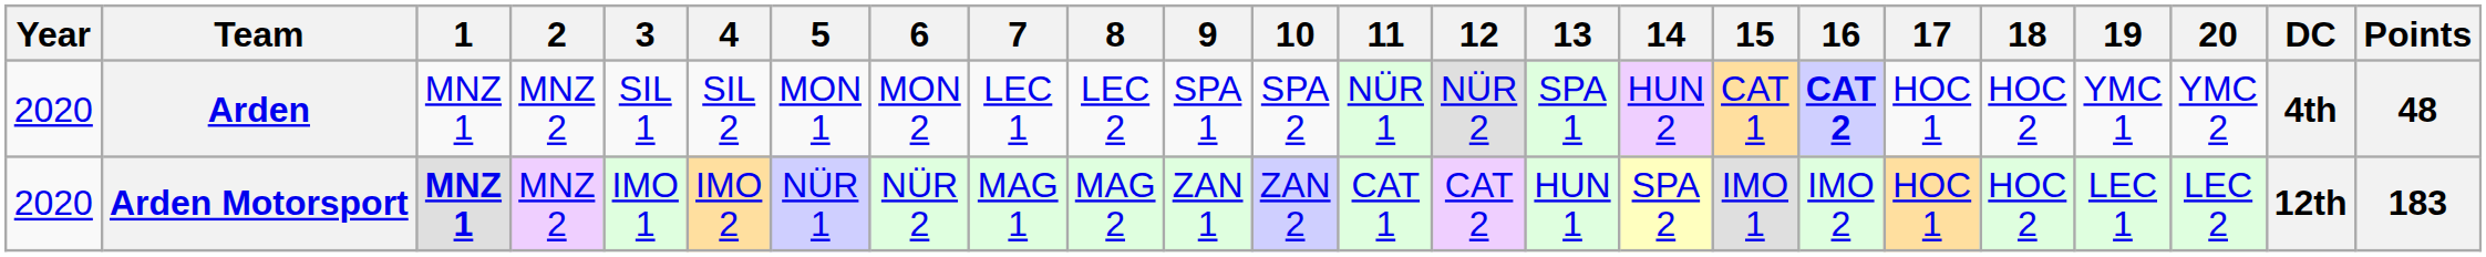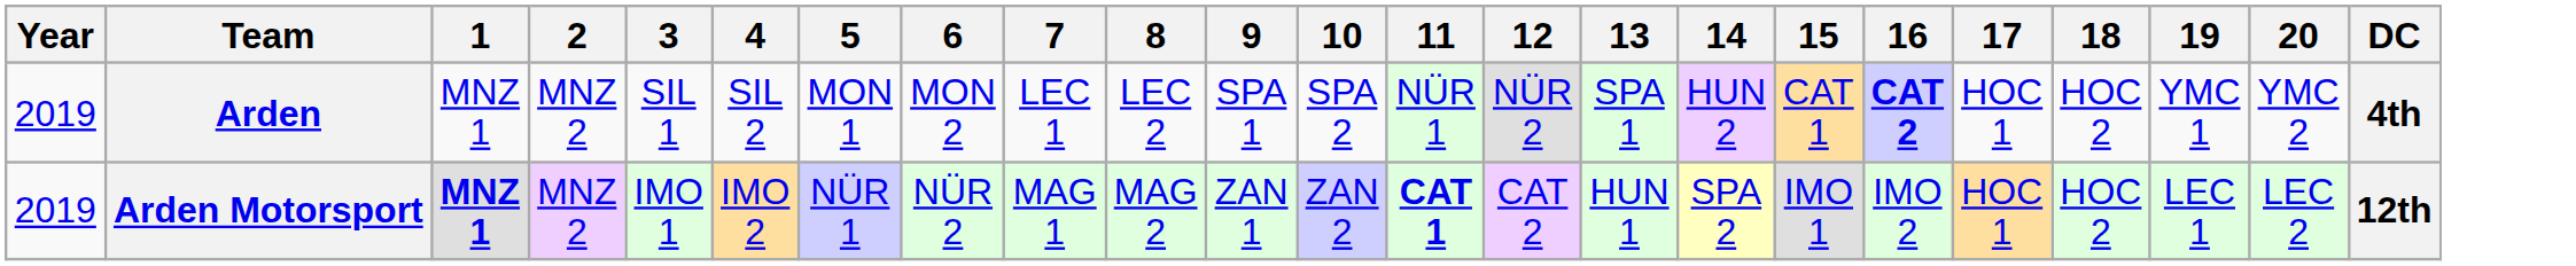 <table class="wikitable" style="text-align:center; font-size:85%">
 <tr>
 <th>Year</th>
 <th>Team</th>
 <th>1</th>
 <th>2</th>
 <th>3</th>
 <th>4</th>
 <th>5</th>
 <th>6</th>
 <th>7</th>
 <th>8</th>
 <th>9</th>
 <th>10</th>
 <th>11</th>
 <th>12</th>
 <th>13</th>
 <th>14</th>
 <th>15</th>
 <th>16</th>
 <th>17</th>
 <th>18</th>
 <th>19</th>
 <th>20</th>
 <th>DC</th>
-<th>Points</th>
 </tr>
 <tr>
-<td><a href='#'>2020</a></td>
+<td><a href='#'>2019</a></td>
 <th nowrap><a href='#'>Arden</a></th>
 <td style="background:#;"><a href='#'>MNZ<br>1</a></td>
 <td style="background:#;"><a href='#'>MNZ<br>2</a></td>
 <td style="background:#;"><a href='#'>SIL<br>1</a></td>
 <td style="background:#;"><a href='#'>SIL<br>2</a></td>
 <td style="background:#;"><a href='#'>MON<br>1</a></td>
 <td style="background:#;"><a href='#'>MON<br>2</a></td>
 <td style="background:#;"><a href='#'>LEC<br>1</a></td>
 <td style="background:#;"><a href='#'>LEC<br>2</a></td>
 <td style="background:#;"><a href='#'>SPA<br>1</a></td>
 <td style="background:#;"><a href='#'>SPA<br>2</a></td>
 <td style="background:#dfffdf;"><a href='#'>NÜR<br>1</a><br></td>
 <td style="background:#dfdfdf;"><a href='#'>NÜR<br>2</a><br></td>
 <td style="background:#dfffdf;"><a href='#'>SPA<br>1</a><br></td>
 <td style="background:#efcfff;"><a href='#'>HUN<br>2</a><br></td>
 <td style="background:#ffdf9f;"><a href='#'>CAT<br>1</a><br></td>
 <td style="background:#cfcfff;"><strong><a href='#'>CAT<br>2</a><br></strong></td>
 <td style="background:#;"><a href='#'>HOC<br>1</a></td>
 <td style="background:#;"><a href='#'>HOC<br>2</a></td>
 <td style="background:#;"><a href='#'>YMC<br>1</a></td>
 <td style="background:#;"><a href='#'>YMC<br>2</a></td>
 <th>4th</th>
-<th>48</th>
 </tr>
 <tr>
-<td><a href='#'>2020</a></td>
+<td><a href='#'>2019</a></td>
 <th nowrap><a href='#'>Arden Motorsport</a></th>
 <td style="background:#dfdfdf;"><strong><a href='#'>MNZ<br>1</a></strong><br></td>
 <td style="background:#efcfff;"><a href='#'>MNZ<br>2</a><br></td>
 <td style="background:#dfffdf;"><a href='#'>IMO<br>1</a><br></td>
 <td style="background:#ffdf9f;"><a href='#'>IMO<br>2</a><br></td>
 <td style="background:#cfcfff;"><a href='#'>NÜR<br>1</a><br></td>
 <td style="background:#dfffdf;"><a href='#'>NÜR<br>2</a><br></td>
 <td style="background:#dfffdf;"><a href='#'>MAG<br>1</a><br></td>
 <td style="background:#dfffdf;"><a href='#'>MAG<br>2</a><br></td>
 <td style="background:#dfffdf;"><a href='#'>ZAN<br>1</a><br></td>
 <td style="background:#cfcfff;"><a href='#'>ZAN<br>2</a><br></td>
-<td style="background:#dfffdf;"><a href='#'>CAT<br>1</a><br></td>
+<td style="background:#dfffdf;"><strong><a href='#'>CAT<br>1</a><br></strong></td>
 <td style="background:#efcfff;"><a href='#'>CAT<br>2</a><br></td>
 <td style="background:#dfffdf;"><a href='#'>HUN<br>1</a><br></td>
 <td style="background:#ffffbf;"><a href='#'>SPA<br>2</a><br></td>
 <td style="background:#dfdfdf;"><a href='#'>IMO<br>1</a><br></td>
 <td style="background:#dfffdf;"><a href='#'>IMO<br>2</a><br></td>
 <td style="background:#ffdf9f;"><a href='#'>HOC<br>1</a><br></td>
 <td style="background:#dfffdf;"><a href='#'>HOC<br>2</a><br></td>
 <td style="background:#dfffdf;"><a href='#'>LEC<br>1</a><br></td>
 <td style="background:#dfffdf;"><a href='#'>LEC<br>2</a><br></td>
 <th>12th</th>
-<th>183</th>
 </tr>
 </table>
